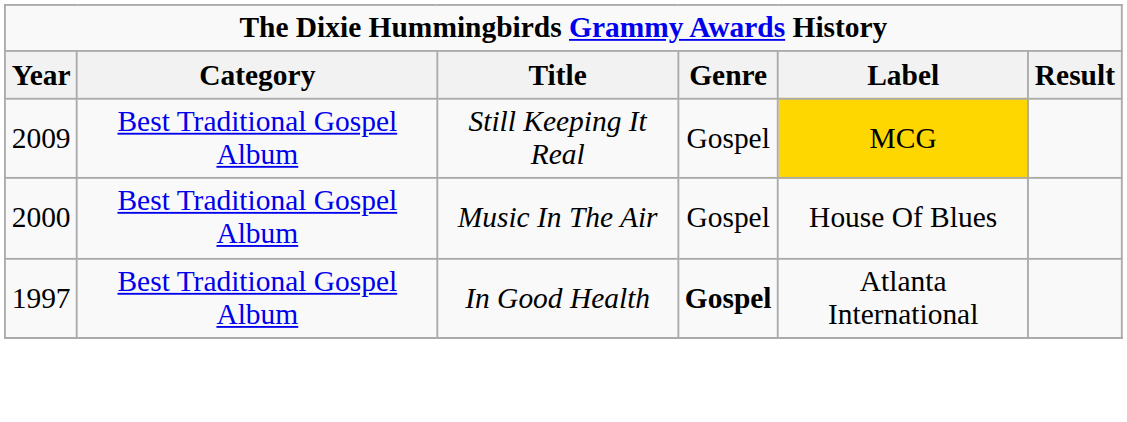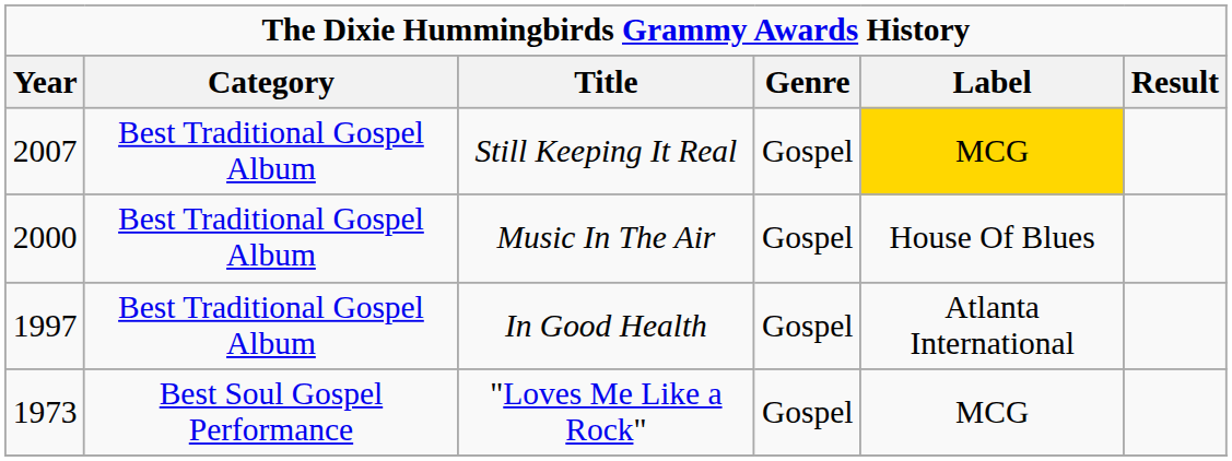 <table class=wikitable>
 <tr>
 <td colspan=6 align=center><strong>The Dixie Hummingbirds <a href='#'>Grammy Awards</a> History</strong></td>
 </tr>
 <tr>
 <th>Year</th>
 <th>Category</th>
 <th>Title</th>
 <th>Genre</th>
 <th>Label</th>
 <th>Result</th>
 </tr>
 <tr align=center>
-<td>2009</td>
+<td>2007</td>
 <td><a href='#'>Best Traditional Gospel Album</a></td>
 <td><em>Still Keeping It Real</em></td>
 <td>Gospel</td>
 <td style="background: gold;">MCG</td>
 <td></td>
 </tr>
 <tr align=center>
 <td>2000</td>
 <td><a href='#'>Best Traditional Gospel Album</a></td>
 <td><em>Music In The Air</em></td>
 <td>Gospel</td>
 <td>House Of Blues</td>
 <td></td>
 </tr>
 <tr align=center>
 <td>1997</td>
 <td><a href='#'>Best Traditional Gospel Album</a></td>
 <td><em>In Good Health</em></td>
-<td><strong>Gospel</strong></td>
+<td>Gospel</td>
 <td>Atlanta International</td>
+<td></td>
+</tr>
+<tr align=center>
+<td>1973</td>
+<td><a href='#'>Best Soul Gospel Performance</a></td>
+<td>"<a href='#'>Loves Me Like a Rock</a>"</td>
+<td>Gospel</td>
+<td>MCG</td>
 <td></td>
 </tr>
 <tr align=center>
 </tr>
 </table>
